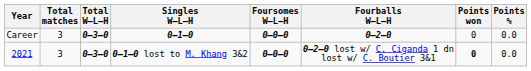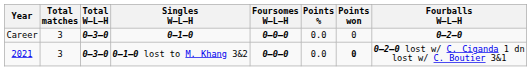 <table class="wikitable" style="text-align:center; font-size: 95%;">
 <tr>
 <th>Year</th>
 <th>Total<br>matches</th>
 <th>Total<br>W–L–H</th>
 <th>Singles<br>W–L–H</th>
 <th>Foursomes<br>W–L–H</th>
+<th>Points<br>%</th>
+<th>Points<br>won</th>
 <th>Fourballs<br>W–L–H</th>
-<th>Points<br>won</th>
-<th>Points<br>%</th>
 </tr>
 <tr>
 <td>Career</td>
 <td>3</td>
 <td><strong><em>0–3–0</em></strong></td>
 <td><strong><em>0–1–0</em></strong></td>
 <td><strong><em>0–0–0</em></strong></td>
+<td>0.0</td>
+<td>0</td>
 <td><strong><em>0–2–0</em></strong></td>
-<td>0</td>
-<td>0.0</td>
 </tr>
 <tr>
 <td><a href='#'>2021</a></td>
 <td>3</td>
 <td><strong><em>0–3–0</em></strong></td>
 <td><strong><em>0–1–0</em></strong> lost to <a href='#'>M. Khang</a> 3&2</td>
 <td><strong><em>0–0–0</em></strong></td>
+<td>0.0</td>
+<td><strong>0</strong></td>
 <td><strong><em>0–2–0</em></strong> lost w/ <a href='#'>C. Ciganda</a> 1 dn<br>lost w/ <a href='#'>C. Boutier</a> 3&1</td>
-<td><strong>0</strong></td>
-<td>0.0</td>
 </tr>
 </table>
